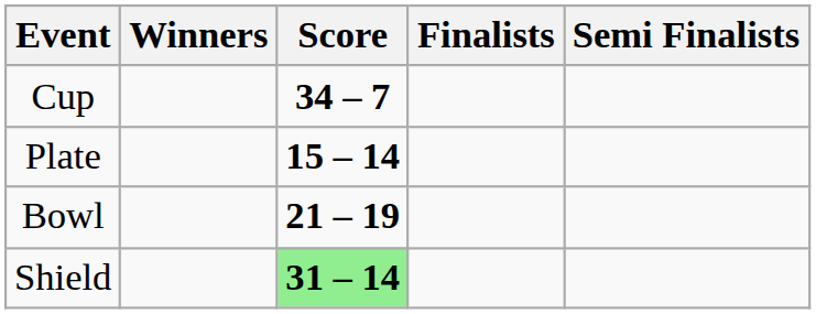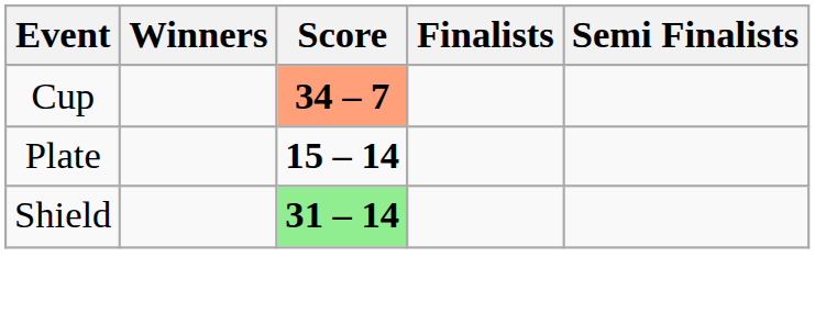 <table class="wikitable" style="text-align: center">
 <tr>
 <th>Event</th>
 <th>Winners</th>
 <th>Score</th>
 <th>Finalists</th>
 <th>Semi Finalists</th>
 </tr>
 <tr>
 <td>Cup</td>
 <td align=left><strong></strong></td>
-<td><strong>34 – 7</strong></td>
+<td style="background: lightsalmon;"><strong>34 – 7</strong></td>
 <td align=left></td>
 <td align=left><br></td>
 </tr>
 <tr>
 <td>Plate</td>
 <td align=left><strong></strong></td>
 <td><strong>15 – 14</strong></td>
 <td align=left></td>
 <td align=left><br></td>
 </tr>
 <tr>
-<td>Bowl</td>
-<td align=left><strong></strong></td>
-<td><strong>21 – 19</strong></td>
-<td align=left></td>
-<td align=left><br></td>
-</tr>
-<tr>
 <td>Shield</td>
 <td align=left><strong></strong></td>
 <td style="background: lightgreen;"><strong>31 – 14</strong></td>
 <td align=left></td>
 <td align=left><br></td>
 </tr>
 </table>
